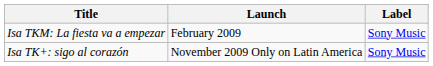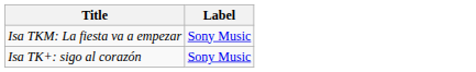 <table class="wikitable">
 <tr>
 <th><strong>Title</strong></th>
-<th><strong>Launch</strong></th>
 <th><strong>Label</strong></th>
 </tr>
 <tr>
 <td><em>Isa TKM: La fiesta va a empezar</em></td>
-<td>February 2009</td>
 <td><a href='#'>Sony Music</a></td>
 </tr>
 <tr>
 <td><em>Isa TK+: sigo al corazón</em></td>
-<td>November 2009 Only on Latin America</td>
 <td><a href='#'>Sony Music</a></td>
 </tr>
 </table>
